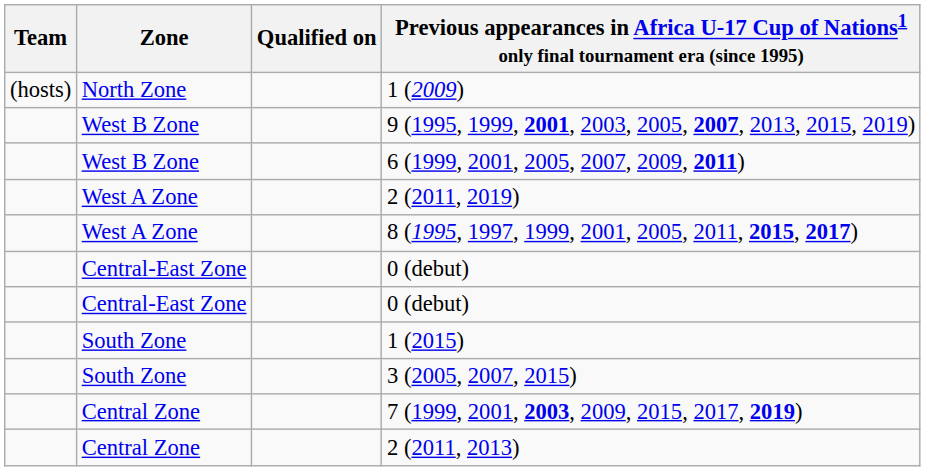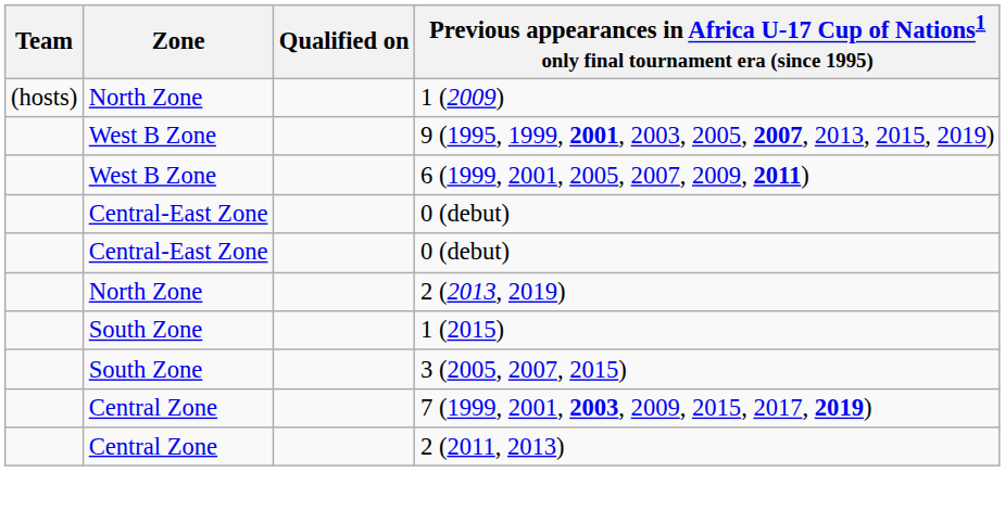 <table class="wikitable sortable">
 <tr>
 <th>Team</th>
 <th>Zone</th>
 <th>Qualified on</th>
 <th data-sort-type="number">Previous appearances in <a href='#'>Africa U-17 Cup of Nations</a><sup><strong><a href='#'>1</a></strong></sup><br><small>only final tournament era (since 1995)</small></th>
 </tr>
 <tr>
 <td> (hosts)</td>
 <td><a href='#'>North Zone</a></td>
 <td></td>
 <td>1 (<em><a href='#'>2009</a></em>)</td>
 </tr>
 <tr>
 <td></td>
 <td><a href='#'>West B Zone</a></td>
 <td></td>
 <td>9 (<a href='#'>1995</a>, <a href='#'>1999</a>, <strong><a href='#'>2001</a></strong>, <a href='#'>2003</a>, <a href='#'>2005</a>, <strong><a href='#'>2007</a></strong>, <a href='#'>2013</a>, <a href='#'>2015</a>, <a href='#'>2019</a>)</td>
 </tr>
 <tr>
 <td></td>
 <td><a href='#'>West B Zone</a></td>
 <td></td>
 <td>6 (<a href='#'>1999</a>, <a href='#'>2001</a>, <a href='#'>2005</a>, <a href='#'>2007</a>, <a href='#'>2009</a>, <strong><a href='#'>2011</a></strong>)</td>
 </tr>
 <tr>
 <td></td>
-<td><a href='#'>West A Zone</a></td>
-<td></td>
-<td>2 (<a href='#'>2011</a>, <a href='#'>2019</a>)</td>
-</tr>
-<tr>
-<td></td>
-<td><a href='#'>West A Zone</a></td>
-<td></td>
-<td>8 (<em><a href='#'>1995</a></em>, <a href='#'>1997</a>, <a href='#'>1999</a>, <a href='#'>2001</a>, <a href='#'>2005</a>, <a href='#'>2011</a>, <strong><a href='#'>2015</a></strong>, <strong><a href='#'>2017</a></strong>)</td>
-</tr>
-<tr>
-<td></td>
 <td><a href='#'>Central-East Zone</a></td>
 <td></td>
 <td>0 (debut)</td>
 </tr>
 <tr>
 <td><s></s></td>
 <td><a href='#'>Central-East Zone</a></td>
 <td></td>
 <td>0 (debut)</td>
+</tr>
+<tr>
+<td></td>
+<td><a href='#'>North Zone</a></td>
+<td></td>
+<td>2 (<em><a href='#'>2013</a></em>, <a href='#'>2019</a>)</td>
 </tr>
 <tr>
 <td></td>
 <td><a href='#'>South Zone</a></td>
 <td></td>
 <td>1 (<a href='#'>2015</a>)</td>
 </tr>
 <tr>
 <td></td>
 <td><a href='#'>South Zone</a></td>
 <td></td>
 <td>3 (<a href='#'>2005</a>, <a href='#'>2007</a>, <a href='#'>2015</a>)</td>
 </tr>
 <tr>
 <td></td>
 <td><a href='#'>Central Zone</a></td>
 <td></td>
 <td>7 (<a href='#'>1999</a>, <a href='#'>2001</a>, <strong><a href='#'>2003</a></strong>, <a href='#'>2009</a>, <a href='#'>2015</a>, <a href='#'>2017</a>, <strong><a href='#'>2019</a></strong>)</td>
 </tr>
 <tr>
 <td></td>
 <td><a href='#'>Central Zone</a></td>
 <td></td>
 <td>2 (<a href='#'>2011</a>, <a href='#'>2013</a>)</td>
 </tr>
 </table>
